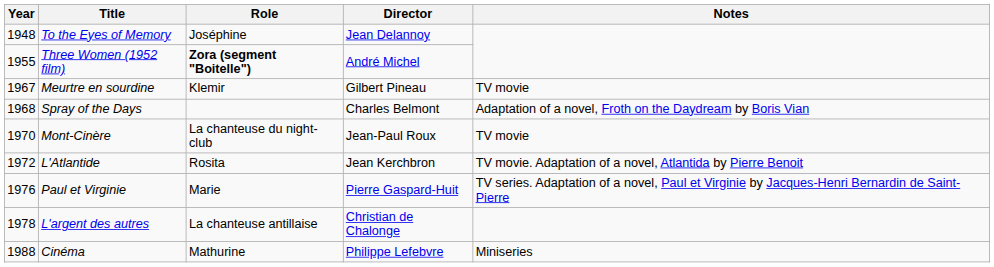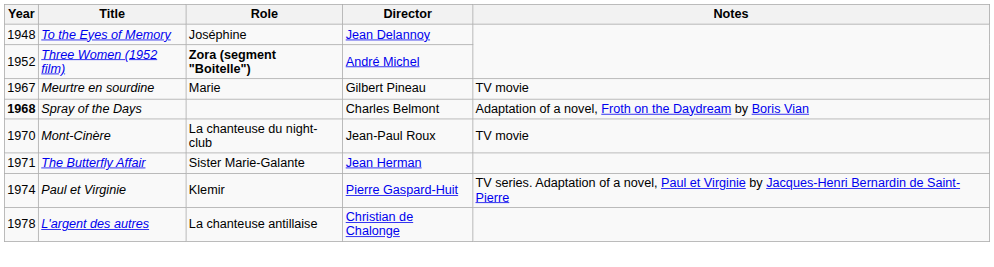 <table class="wikitable sortable">
 <tr>
 <th>Year</th>
 <th>Title</th>
 <th>Role</th>
 <th>Director</th>
 <th>Notes</th>
 </tr>
 <tr>
 <td>1948</td>
 <td><em><a href='#'>To the Eyes of Memory</a></em></td>
 <td>Joséphine</td>
 <td><a href='#'>Jean Delannoy</a></td>
 </tr>
 <tr>
-<td>1955</td>
+<td>1952</td>
 <td><em><a href='#'>Three Women (1952 film)</a></em></td>
 <td><strong>Zora (segment "Boitelle")</strong></td>
 <td><a href='#'>André Michel</a></td>
 </tr>
 <tr>
 <td>1967</td>
 <td><em>Meurtre en sourdine</em></td>
-<td>Klemir</td>
+<td>Marie</td>
 <td>Gilbert Pineau</td>
 <td>TV movie</td>
 </tr>
 <tr>
-<td>1968</td>
+<td><strong>1968</strong></td>
 <td><em>Spray of the Days</em></td>
 <td></td>
 <td>Charles Belmont</td>
 <td>Adaptation of a novel, <a href='#'>Froth on the Daydream</a> by <a href='#'>Boris Vian</a></td>
 </tr>
 <tr>
 <td>1970</td>
 <td><em>Mont-Cinère</em></td>
 <td>La chanteuse du night-club</td>
 <td>Jean-Paul Roux</td>
 <td>TV movie</td>
 </tr>
 <tr>
-<td>1972</td>
-<td><em>L'Atlantide</em></td>
-<td>Rosita</td>
-<td>Jean Kerchbron</td>
-<td>TV movie. Adaptation of a novel, <a href='#'>Atlantida</a> by <a href='#'>Pierre Benoit</a></td>
+<td>1971</td>
+<td><em><a href='#'>The Butterfly Affair</a></em></td>
+<td>Sister Marie-Galante</td>
+<td><a href='#'>Jean Herman</a></td>
+<td></td>
 </tr>
 <tr>
-<td>1976</td>
+<td>1974</td>
 <td><em>Paul et Virginie</em></td>
-<td>Marie</td>
+<td>Klemir</td>
 <td><a href='#'>Pierre Gaspard-Huit</a></td>
 <td>TV series. Adaptation of a novel, <a href='#'>Paul et Virginie</a> by <a href='#'>Jacques-Henri Bernardin de Saint-Pierre</a></td>
 </tr>
 <tr>
 <td>1978</td>
 <td><em><a href='#'>L'argent des autres</a></em></td>
 <td>La chanteuse antillaise</td>
 <td><a href='#'>Christian de Chalonge</a></td>
 <td></td>
 </tr>
-<tr>
-<td>1988</td>
-<td><em>Cinéma</em></td>
-<td>Mathurine</td>
-<td><a href='#'>Philippe Lefebvre</a></td>
-<td>Miniseries</td>
-</tr>
 </table>
